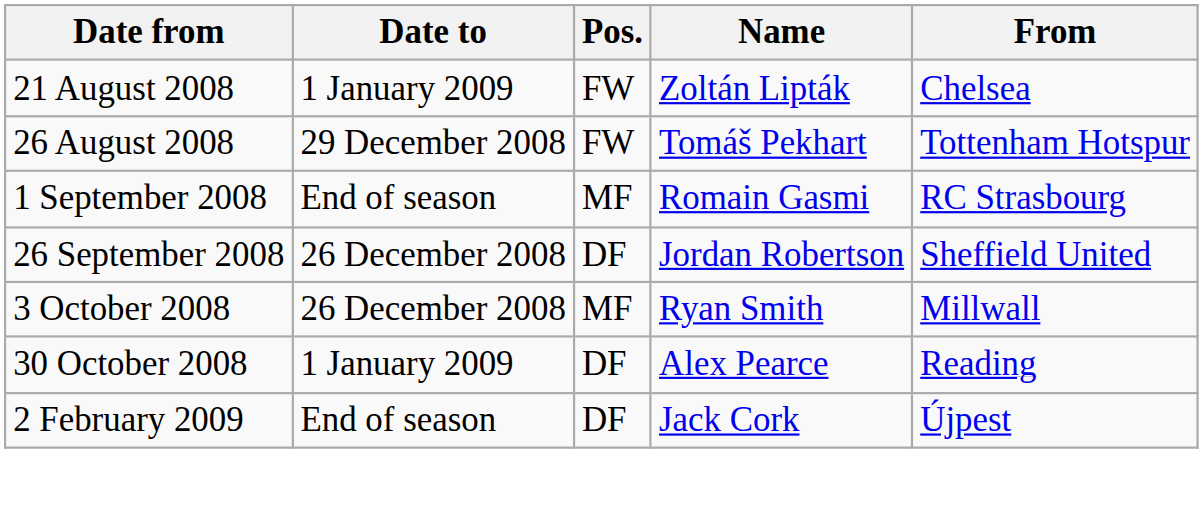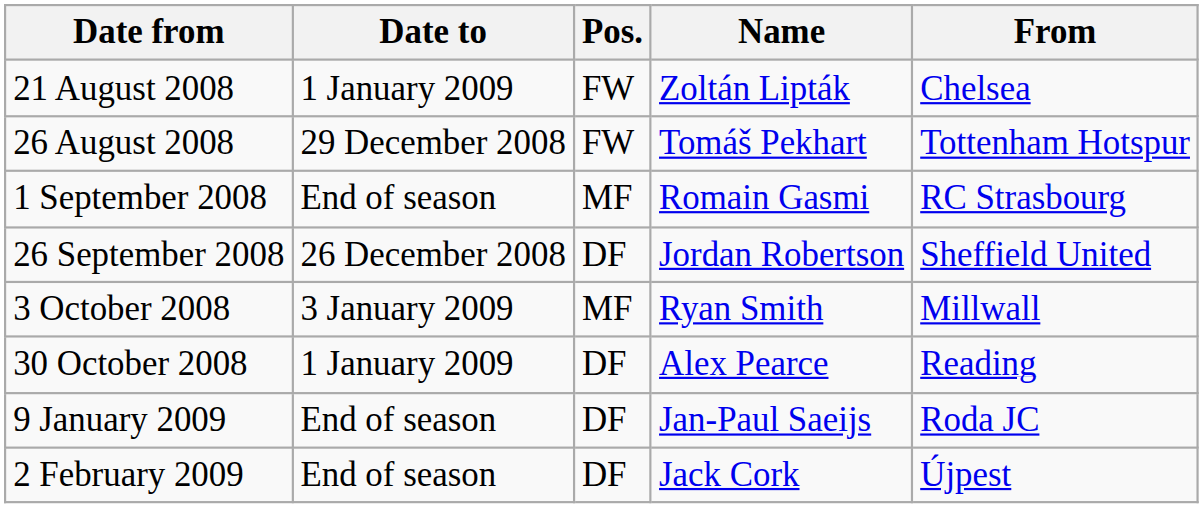 <table class="wikitable">
 <tr>
 <th>Date from</th>
 <th>Date to</th>
 <th>Pos.</th>
 <th>Name</th>
 <th>From</th>
 </tr>
 <tr>
 <td>21 August 2008</td>
 <td>1 January 2009</td>
 <td>FW</td>
 <td> <a href='#'>Zoltán Lipták</a></td>
 <td> <a href='#'>Chelsea</a></td>
 </tr>
 <tr>
 <td>26 August 2008</td>
 <td>29 December 2008</td>
 <td>FW</td>
 <td> <a href='#'>Tomáš Pekhart</a></td>
 <td> <a href='#'>Tottenham Hotspur</a></td>
 </tr>
 <tr>
 <td>1 September 2008</td>
 <td>End of season</td>
 <td>MF</td>
 <td> <a href='#'>Romain Gasmi</a></td>
 <td> <a href='#'>RC Strasbourg</a></td>
 </tr>
 <tr>
 <td>26 September 2008</td>
 <td>26 December 2008</td>
 <td>DF</td>
 <td> <a href='#'>Jordan Robertson</a></td>
 <td> <a href='#'>Sheffield United</a></td>
 </tr>
 <tr>
 <td>3 October 2008</td>
-<td>26 December 2008</td>
+<td>3 January 2009</td>
 <td>MF</td>
 <td> <a href='#'>Ryan Smith</a></td>
 <td> <a href='#'>Millwall</a></td>
 </tr>
 <tr>
 <td>30 October 2008</td>
 <td>1 January 2009</td>
 <td>DF</td>
 <td> <a href='#'>Alex Pearce</a></td>
 <td> <a href='#'>Reading</a></td>
 </tr>
 <tr>
+<td>9 January 2009</td>
+<td>End of season</td>
+<td>DF</td>
+<td> <a href='#'>Jan-Paul Saeijs</a></td>
+<td> <a href='#'>Roda JC</a></td>
+</tr>
+<tr>
 <td>2 February 2009</td>
 <td>End of season</td>
 <td>DF</td>
 <td> <a href='#'>Jack Cork</a></td>
 <td> <a href='#'>Újpest</a></td>
 </tr>
 </table>
